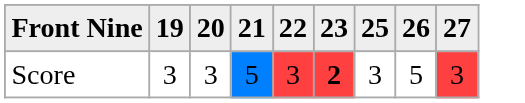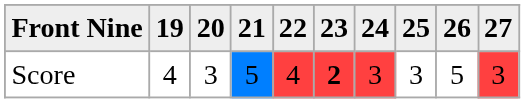 <table cellpadding="3" cellspacing="0" border="1" style="font-size: 95%; border: #aaa solid 1px; border-collapse: collapse;">
 <tr style="background:#eeeeee;">
 <th align="left">Front Nine</th>
 <th>19</th>
 <th>20</th>
 <th>21</th>
 <th>22</th>
 <th>23</th>
+<th>24</th>
 <th>25</th>
 <th>26</th>
 <th>27</th>
 </tr>
 <tr>
 <td>Score</td>
-<td align="center">3</td>
+<td align="center">4</td>
 <td align="center">3</td>
 <td align="center" style="background:#007FFF;">5</td>
+<td align="center" style="background:#FF4040;">4</td>
+<td align="center" style="background:#FF4040;"><strong>2</strong></td>
 <td align="center" style="background:#FF4040;">3</td>
-<td align="center" style="background:#FF4040;"><strong>2</strong></td>
 <td align="center">3</td>
 <td align="center">5</td>
 <td align="center" style="background:#FF4040;">3</td>
 </tr>
 </table>
